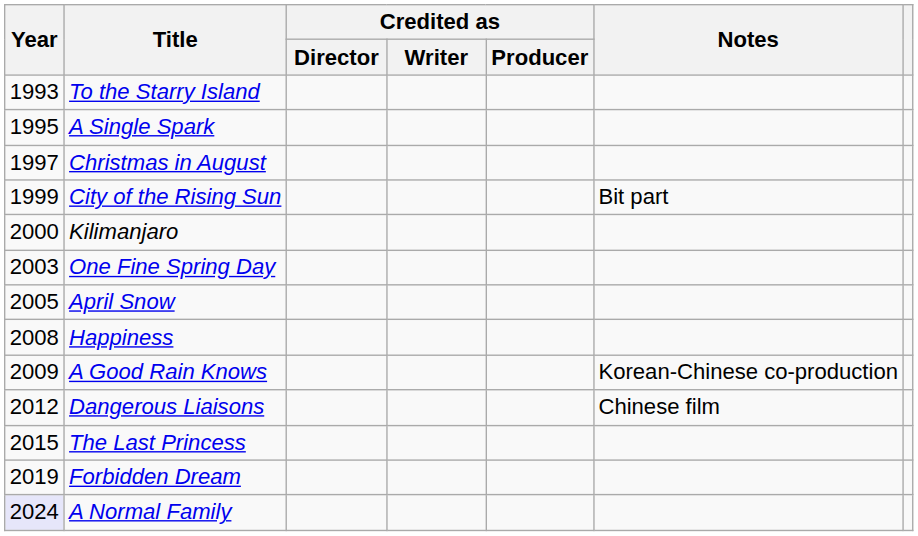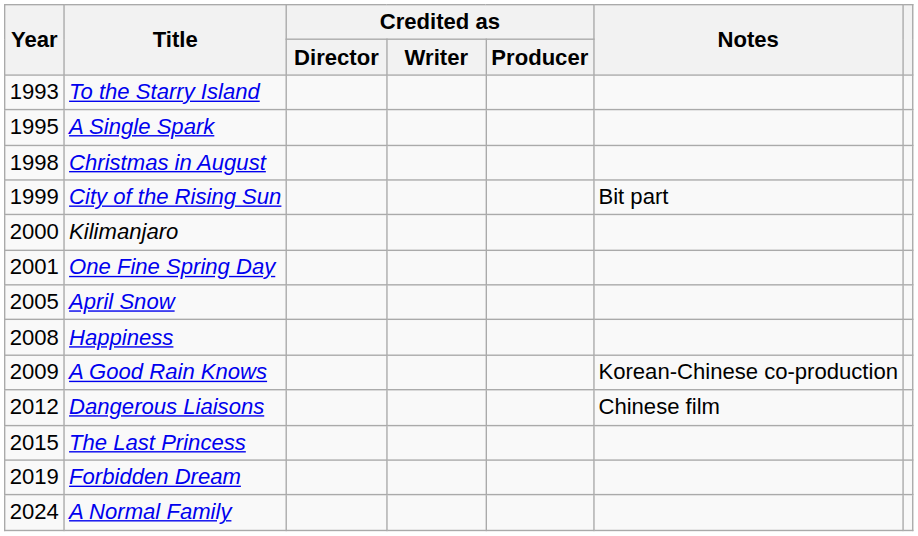 <table class="wikitable sortable">
 <tr>
 <th rowspan="2">Year</th>
 <th rowspan="2">Title</th>
 <th colspan="3">Credited as</th>
 <th rowspan="2" scope="col" class="unsortable">Notes</th>
 <th rowspan="2" scope="col" class="unsortable"></th>
 </tr>
 <tr>
 <th width="65">Director</th>
 <th width="65">Writer</th>
 <th width="65">Producer</th>
 </tr>
 <tr>
 <td>1993</td>
 <td><em><a href='#'>To the Starry Island</a></em></td>
 <td></td>
 <td></td>
 <td></td>
 <td></td>
 <td></td>
 </tr>
 <tr>
 <td>1995</td>
 <td><em><a href='#'>A Single Spark</a></em></td>
 <td></td>
 <td></td>
 <td></td>
 <td></td>
 <td></td>
 </tr>
 <tr>
-<td>1997</td>
+<td>1998</td>
 <td><em><a href='#'>Christmas in August</a></em></td>
 <td></td>
 <td></td>
 <td></td>
 <td></td>
 <td></td>
 </tr>
 <tr>
 <td>1999</td>
 <td><em><a href='#'>City of the Rising Sun</a></em></td>
 <td></td>
 <td></td>
 <td></td>
 <td>Bit part</td>
 <td></td>
 </tr>
 <tr>
 <td>2000</td>
 <td><em>Kilimanjaro</em></td>
 <td></td>
 <td></td>
 <td></td>
 <td></td>
 <td></td>
 </tr>
 <tr>
-<td>2003</td>
+<td>2001</td>
 <td><em><a href='#'>One Fine Spring Day</a></em></td>
 <td></td>
 <td></td>
 <td></td>
 <td></td>
 <td></td>
 </tr>
 <tr>
 <td>2005</td>
 <td><em><a href='#'>April Snow</a></em></td>
 <td></td>
 <td></td>
 <td></td>
 <td></td>
 <td></td>
 </tr>
 <tr>
 <td>2008</td>
 <td><em><a href='#'>Happiness</a></em></td>
 <td></td>
 <td></td>
 <td></td>
 <td></td>
 <td></td>
 </tr>
 <tr>
 <td>2009</td>
 <td><em><a href='#'>A Good Rain Knows</a></em></td>
 <td></td>
 <td></td>
 <td></td>
 <td>Korean-Chinese co-production</td>
 <td></td>
 </tr>
 <tr>
 <td>2012</td>
 <td><em><a href='#'>Dangerous Liaisons</a></em></td>
 <td></td>
 <td></td>
 <td></td>
 <td>Chinese film</td>
 <td></td>
 </tr>
 <tr>
 <td>2015</td>
 <td><em><a href='#'>The Last Princess</a></em></td>
 <td></td>
 <td></td>
 <td></td>
 <td></td>
 <td></td>
 </tr>
 <tr>
 <td>2019</td>
 <td><em><a href='#'>Forbidden Dream</a></em></td>
 <td></td>
 <td></td>
 <td></td>
 <td></td>
 <td></td>
 </tr>
 <tr>
-<td style="background: lavender;">2024</td>
+<td>2024</td>
 <td><em><a href='#'>A Normal Family</a></em></td>
 <td></td>
 <td></td>
 <td></td>
 <td></td>
 <td></td>
 </tr>
 </table>
